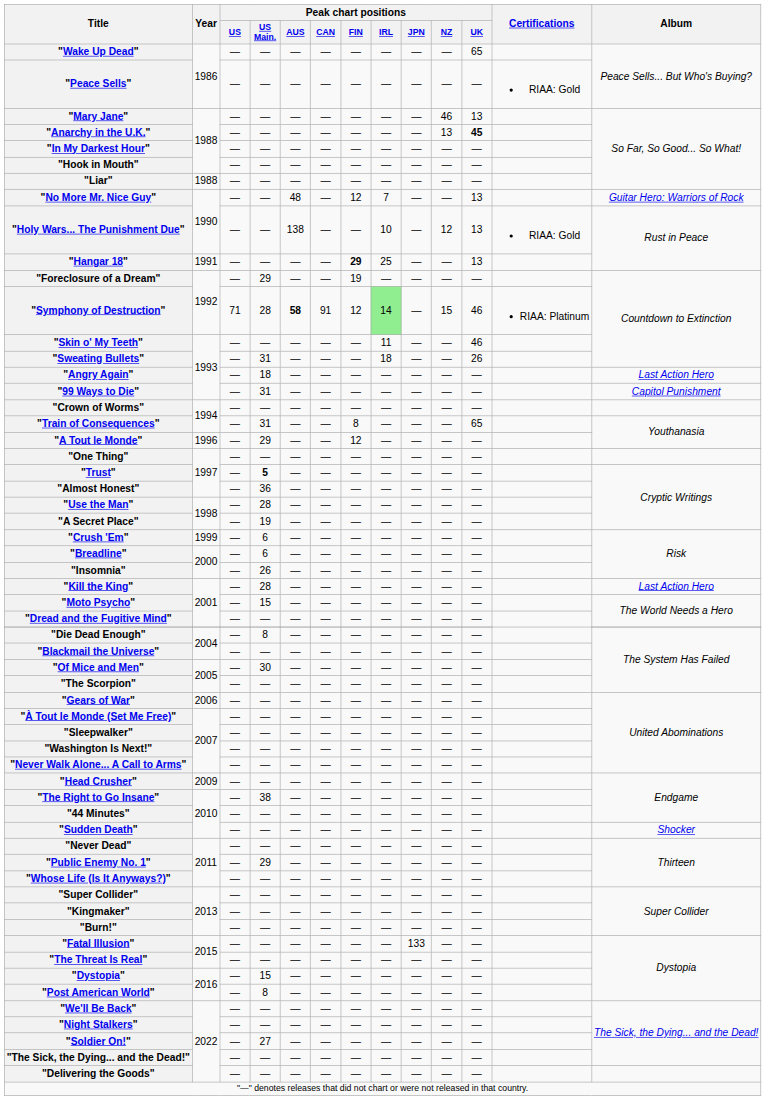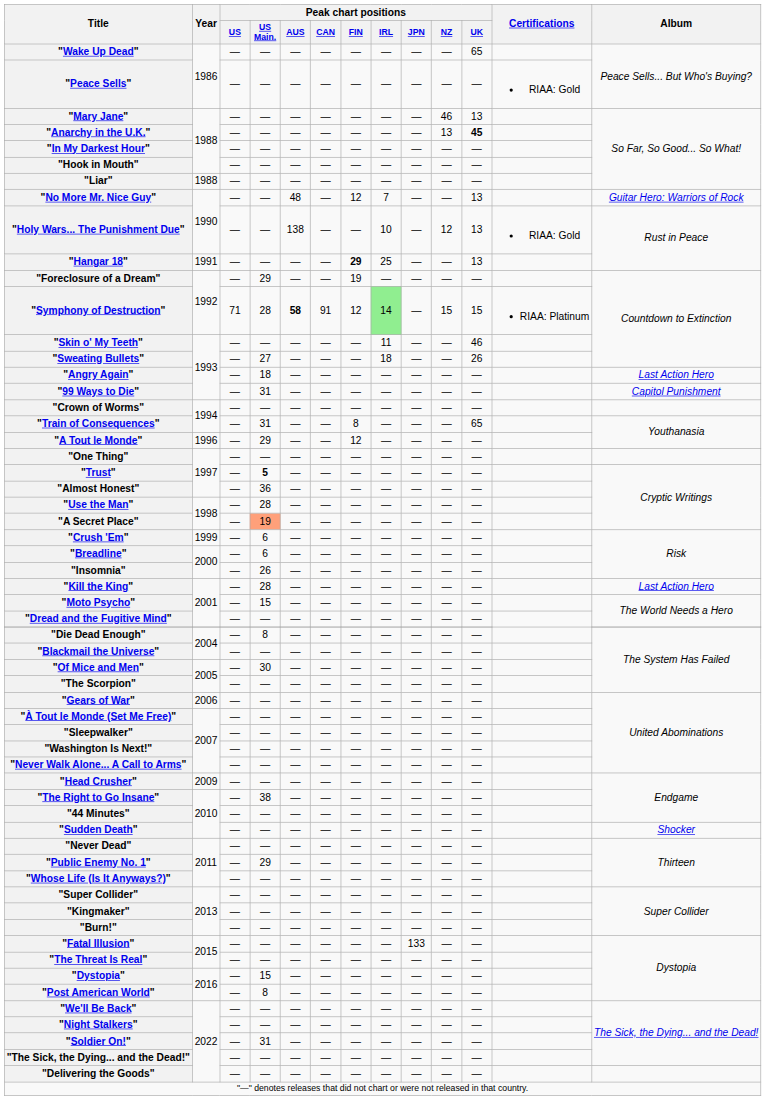 <table class="wikitable plainrowheaders" style="text-align:center;">
 <tr>
 <th scope="col" rowspan="2">Title</th>
 <th scope="col" rowspan="2">Year</th>
 <th scope="col" colspan="9">Peak chart positions</th>
 <th rowspan="2"><a href='#'>Certifications</a></th>
 <th scope="col" rowspan="2">Album</th>
 </tr>
 <tr>
 <th style="width:3em;font-size:85%;"><a href='#'>US</a><br></th>
 <th style="width:3em;font-size:85%;"><a href='#'>US<br>Main.</a><br></th>
 <th style="width:3em;font-size:85%;"><a href='#'>AUS</a><br></th>
 <th style="width:3em;font-size:85%;"><a href='#'>CAN</a><br></th>
 <th style="width:3em;font-size:85%;"><a href='#'>FIN</a><br></th>
 <th style="width:3em;font-size:85%;"><a href='#'>IRL</a><br></th>
 <th style="width:3em;font-size:85%;"><a href='#'>JPN</a><br></th>
 <th style="width:3em;font-size:85%;"><a href='#'>NZ</a><br></th>
 <th style="width:3em;font-size:85%;"><a href='#'>UK</a><br></th>
 </tr>
 <tr>
 <th scope="row">"<a href='#'>Wake Up Dead</a>"</th>
 <td rowspan="2">1986</td>
 <td>—</td>
 <td>—</td>
 <td>—</td>
 <td>—</td>
 <td>—</td>
 <td>—</td>
 <td>—</td>
 <td>—</td>
 <td>65</td>
 <td></td>
 <td rowspan="2"><em>Peace Sells... But Who's Buying?</em></td>
 </tr>
 <tr>
 <th scope="row">"<a href='#'>Peace Sells</a>"</th>
 <td>—</td>
 <td>—</td>
 <td>—</td>
 <td>—</td>
 <td>—</td>
 <td>—</td>
 <td>—</td>
 <td>—</td>
 <td>—</td>
 <td><br><ul><li>RIAA: Gold</li></ul></td>
 </tr>
 <tr>
 <th scope="row">"<a href='#'>Mary Jane</a>"</th>
 <td rowspan="4">1988</td>
 <td>—</td>
 <td>—</td>
 <td>—</td>
 <td>—</td>
 <td>—</td>
 <td>—</td>
 <td>—</td>
 <td>46</td>
 <td>13</td>
 <td></td>
 <td rowspan="5"><em>So Far, So Good... So What!</em></td>
 </tr>
 <tr>
 <th scope="row">"<a href='#'>Anarchy in the U.K.</a>"</th>
 <td>—</td>
 <td>—</td>
 <td>—</td>
 <td>—</td>
 <td>—</td>
 <td>—</td>
 <td>—</td>
 <td>13</td>
 <td><strong>45</strong></td>
 <td></td>
 </tr>
 <tr>
 <th scope="row">"<a href='#'>In My Darkest Hour</a>"</th>
 <td>—</td>
 <td>—</td>
 <td>—</td>
 <td>—</td>
 <td>—</td>
 <td>—</td>
 <td>—</td>
 <td>—</td>
 <td>—</td>
 <td></td>
 </tr>
 <tr>
 <th scope="row">"Hook in Mouth"</th>
 <td>—</td>
 <td>—</td>
 <td>—</td>
 <td>—</td>
 <td>—</td>
 <td>—</td>
 <td>—</td>
 <td>—</td>
 <td>—</td>
 <td></td>
 </tr>
 <tr>
 <th scope="row">"Liar"</th>
 <td>1988</td>
 <td>—</td>
 <td>—</td>
 <td>—</td>
 <td>—</td>
 <td>—</td>
 <td>—</td>
 <td>—</td>
 <td>—</td>
 <td>—</td>
 <td></td>
 </tr>
 <tr>
 <th scope="row">"<a href='#'>No More Mr. Nice Guy</a>"</th>
 <td rowspan="2">1990</td>
 <td>—</td>
 <td>—</td>
 <td>48</td>
 <td>—</td>
 <td>12</td>
 <td>7</td>
 <td>—</td>
 <td>—</td>
 <td>13</td>
 <td></td>
 <td><em><a href='#'>Guitar Hero: Warriors of Rock</a></em></td>
 </tr>
 <tr>
 <th scope="row">"<a href='#'>Holy Wars... The Punishment Due</a>"</th>
 <td>—</td>
 <td>—</td>
 <td>138</td>
 <td>—</td>
 <td>—</td>
 <td>10</td>
 <td>—</td>
 <td>12</td>
 <td>13</td>
 <td><br><ul><li>RIAA: Gold</li></ul></td>
 <td rowspan="2"><em>Rust in Peace</em></td>
 </tr>
 <tr>
 <th scope="row">"<a href='#'>Hangar 18</a>"</th>
 <td>1991</td>
 <td>—</td>
 <td>—</td>
 <td>—</td>
 <td>—</td>
 <td><strong>29</strong></td>
 <td>25</td>
 <td>—</td>
 <td>—</td>
 <td>13</td>
 <td></td>
 </tr>
 <tr>
 <th scope="row">"Foreclosure of a Dream"</th>
 <td rowspan="2">1992</td>
 <td>—</td>
 <td>29</td>
 <td>—</td>
 <td>—</td>
 <td>19</td>
 <td>—</td>
 <td>—</td>
 <td>—</td>
 <td>—</td>
 <td></td>
 <td rowspan="4"><em>Countdown to Extinction</em></td>
 </tr>
 <tr>
 <th scope="row">"<a href='#'>Symphony of Destruction</a>"</th>
 <td>71</td>
 <td>28</td>
 <td><strong>58</strong></td>
 <td>91</td>
 <td>12</td>
 <td style="background: lightgreen;">14</td>
 <td>—</td>
 <td>15</td>
-<td>46</td>
+<td>15</td>
 <td><br><ul><li>RIAA: Platinum</li></ul></td>
 </tr>
 <tr>
 <th scope="row">"<a href='#'>Skin o' My Teeth</a>"</th>
 <td rowspan="4">1993</td>
 <td>—</td>
 <td>—</td>
 <td>—</td>
 <td>—</td>
 <td>—</td>
 <td>11</td>
 <td>—</td>
 <td>—</td>
 <td>46</td>
 <td></td>
 </tr>
 <tr>
 <th scope="row">"<a href='#'>Sweating Bullets</a>"</th>
 <td>—</td>
-<td>31</td>
+<td>27</td>
 <td>—</td>
 <td>—</td>
 <td>—</td>
 <td>18</td>
 <td>—</td>
 <td>—</td>
 <td>26</td>
 <td></td>
 </tr>
 <tr>
 <th scope="row">"<a href='#'>Angry Again</a>"</th>
 <td>—</td>
 <td>18</td>
 <td>—</td>
 <td>—</td>
 <td>—</td>
 <td>—</td>
 <td>—</td>
 <td>—</td>
 <td>—</td>
 <td></td>
 <td><em><a href='#'>Last Action Hero</a></em></td>
 </tr>
 <tr>
 <th scope="row">"<a href='#'>99 Ways to Die</a>"</th>
 <td>—</td>
 <td>31</td>
 <td>—</td>
 <td>—</td>
 <td>—</td>
 <td>—</td>
 <td>—</td>
 <td>—</td>
 <td>—</td>
 <td></td>
 <td><em><a href='#'>Capitol Punishment</a></em></td>
 </tr>
 <tr>
 <th scope="row">"Crown of Worms"</th>
 <td rowspan="2">1994</td>
 <td>—</td>
 <td>—</td>
 <td>—</td>
 <td>—</td>
 <td>—</td>
 <td>—</td>
 <td>—</td>
 <td>—</td>
 <td>—</td>
 <td></td>
 <td></td>
 </tr>
 <tr>
 <th scope="row">"<a href='#'>Train of Consequences</a>"</th>
 <td>—</td>
 <td>31</td>
 <td>—</td>
 <td>—</td>
 <td>8</td>
 <td>—</td>
 <td>—</td>
 <td>—</td>
 <td>65</td>
 <td></td>
 <td rowspan="2"><em>Youthanasia</em></td>
 </tr>
 <tr>
 <th scope="row">"<a href='#'>A Tout le Monde</a>"</th>
 <td>1996</td>
 <td>—</td>
 <td>29</td>
 <td>—</td>
 <td>—</td>
 <td>12</td>
 <td>—</td>
 <td>—</td>
 <td>—</td>
 <td>—</td>
 <td></td>
 </tr>
 <tr>
 <th scope="row">"One Thing"</th>
 <td rowspan="3">1997</td>
 <td>—</td>
 <td>—</td>
 <td>—</td>
 <td>—</td>
 <td>—</td>
 <td>—</td>
 <td>—</td>
 <td>—</td>
 <td>—</td>
 <td></td>
 <td></td>
 </tr>
 <tr>
 <th scope="row">"<a href='#'>Trust</a>"</th>
 <td>—</td>
 <td><strong>5</strong></td>
 <td>—</td>
 <td>—</td>
 <td>—</td>
 <td>—</td>
 <td>—</td>
 <td>—</td>
 <td>—</td>
 <td></td>
 <td rowspan="4"><em>Cryptic Writings</em></td>
 </tr>
 <tr>
 <th scope="row">"Almost Honest"</th>
 <td>—</td>
 <td>36</td>
 <td>—</td>
 <td>—</td>
 <td>—</td>
 <td>—</td>
 <td>—</td>
 <td>—</td>
 <td>—</td>
 <td></td>
 </tr>
 <tr>
 <th scope="row">"<a href='#'>Use the Man</a>"</th>
 <td rowspan="2">1998</td>
 <td>—</td>
 <td>28</td>
 <td>—</td>
 <td>—</td>
 <td>—</td>
 <td>—</td>
 <td>—</td>
 <td>—</td>
 <td>—</td>
 <td></td>
 </tr>
 <tr>
 <th scope="row">"A Secret Place"</th>
 <td>—</td>
-<td>19</td>
+<td style="background: lightsalmon;">19</td>
 <td>—</td>
 <td>—</td>
 <td>—</td>
 <td>—</td>
 <td>—</td>
 <td>—</td>
 <td>—</td>
 <td></td>
 </tr>
 <tr>
 <th scope="row">"<a href='#'>Crush 'Em</a>"</th>
 <td>1999</td>
 <td>—</td>
 <td>6</td>
 <td>—</td>
 <td>—</td>
 <td>—</td>
 <td>—</td>
 <td>—</td>
 <td>—</td>
 <td>—</td>
 <td></td>
 <td rowspan="3"><em>Risk</em></td>
 </tr>
 <tr>
 <th scope="row">"<a href='#'>Breadline</a>"</th>
 <td rowspan="2">2000</td>
 <td>—</td>
 <td>6</td>
 <td>—</td>
 <td>—</td>
 <td>—</td>
 <td>—</td>
 <td>—</td>
 <td>—</td>
 <td>—</td>
 <td></td>
 </tr>
 <tr>
 <th scope="row">"Insomnia"</th>
 <td>—</td>
 <td>26</td>
 <td>—</td>
 <td>—</td>
 <td>—</td>
 <td>—</td>
 <td>—</td>
 <td>—</td>
 <td>—</td>
 <td></td>
 </tr>
 <tr>
 <th scope="row">"<a href='#'>Kill the King</a>"</th>
 <td rowspan="3">2001</td>
 <td>—</td>
 <td>28</td>
 <td>—</td>
 <td>—</td>
 <td>—</td>
 <td>—</td>
 <td>—</td>
 <td>—</td>
 <td>—</td>
 <td></td>
 <td><em><a href='#'>Last Action Hero</a></em></td>
 </tr>
 <tr>
 <th scope="row">"<a href='#'>Moto Psycho</a>"</th>
 <td>—</td>
 <td>15</td>
 <td>—</td>
 <td>—</td>
 <td>—</td>
 <td>—</td>
 <td>—</td>
 <td>—</td>
 <td>—</td>
 <td></td>
 <td rowspan="2"><em>The World Needs a Hero</em></td>
 </tr>
 <tr>
 <th scope="row">"<a href='#'>Dread and the Fugitive Mind</a>"</th>
 <td>—</td>
 <td>—</td>
 <td>—</td>
 <td>—</td>
 <td>—</td>
 <td>—</td>
 <td>—</td>
 <td>—</td>
 <td>—</td>
 </tr>
 <tr>
 </tr>
 <tr>
 </tr>
 <tr>
 </tr>
 <tr>
 </tr>
 <tr>
 <th scope="row">"Die Dead Enough"</th>
 <td rowspan="2">2004</td>
 <td>—</td>
 <td>8</td>
 <td>—</td>
 <td>—</td>
 <td>—</td>
 <td>—</td>
 <td>—</td>
 <td>—</td>
 <td>—</td>
 <td></td>
 <td rowspan="4"><em>The System Has Failed</em></td>
 </tr>
 <tr>
 <th scope="row">"<a href='#'>Blackmail the Universe</a>"</th>
 <td>—</td>
 <td>—</td>
 <td>—</td>
 <td>—</td>
 <td>—</td>
 <td>—</td>
 <td>—</td>
 <td>—</td>
 <td>—</td>
 <td></td>
 </tr>
 <tr>
 <th scope="row">"<a href='#'>Of Mice and Men</a>"</th>
 <td rowspan="2">2005</td>
 <td>—</td>
 <td>30</td>
 <td>—</td>
 <td>—</td>
 <td>—</td>
 <td>—</td>
 <td>—</td>
 <td>—</td>
 <td>—</td>
 <td></td>
 </tr>
 <tr>
 <th scope="row">"The Scorpion"</th>
 <td>—</td>
 <td>—</td>
 <td>—</td>
 <td>—</td>
 <td>—</td>
 <td>—</td>
 <td>—</td>
 <td>—</td>
 <td>—</td>
 <td></td>
 </tr>
 <tr>
 <th scope="row">"<a href='#'>Gears of War</a>"</th>
 <td>2006</td>
 <td>—</td>
 <td>—</td>
 <td>—</td>
 <td>—</td>
 <td>—</td>
 <td>—</td>
 <td>—</td>
 <td>—</td>
 <td>—</td>
 <td></td>
 <td rowspan="5"><em>United Abominations</em></td>
 </tr>
 <tr>
 <th scope="row">"<a href='#'>À Tout le Monde (Set Me Free)</a>"</th>
 <td rowspan="4">2007</td>
 <td>—</td>
 <td>—</td>
 <td>—</td>
 <td>—</td>
 <td>—</td>
 <td>—</td>
 <td>—</td>
 <td>—</td>
 <td>—</td>
 <td></td>
 </tr>
 <tr>
 <th scope="row">"Sleepwalker"</th>
 <td>—</td>
 <td>—</td>
 <td>—</td>
 <td>—</td>
 <td>—</td>
 <td>—</td>
 <td>—</td>
 <td>—</td>
 <td>—</td>
 <td></td>
 </tr>
 <tr>
 <th scope="row">"Washington Is Next!"</th>
 <td>—</td>
 <td>—</td>
 <td>—</td>
 <td>—</td>
 <td>—</td>
 <td>—</td>
 <td>—</td>
 <td>—</td>
 <td>—</td>
 <td></td>
 </tr>
 <tr>
 <th scope="row">"<a href='#'>Never Walk Alone... A Call to Arms</a>"</th>
 <td>—</td>
 <td>—</td>
 <td>—</td>
 <td>—</td>
 <td>—</td>
 <td>—</td>
 <td>—</td>
 <td>—</td>
 <td>—</td>
 <td></td>
 </tr>
 <tr>
 <th scope="row">"<a href='#'>Head Crusher</a>"</th>
 <td>2009</td>
 <td>—</td>
 <td>—</td>
 <td>—</td>
 <td>—</td>
 <td>—</td>
 <td>—</td>
 <td>—</td>
 <td>—</td>
 <td>—</td>
 <td></td>
 <td rowspan="3"><em>Endgame</em></td>
 </tr>
 <tr>
 <th scope="row">"<a href='#'>The Right to Go Insane</a>"</th>
 <td rowspan="3">2010</td>
 <td>—</td>
 <td>38</td>
 <td>—</td>
 <td>—</td>
 <td>—</td>
 <td>—</td>
 <td>—</td>
 <td>—</td>
 <td>—</td>
 <td></td>
 </tr>
 <tr>
 <th scope="row">"44 Minutes"</th>
 <td>—</td>
 <td>—</td>
 <td>—</td>
 <td>—</td>
 <td>—</td>
 <td>—</td>
 <td>—</td>
 <td>—</td>
 <td>—</td>
 <td></td>
 </tr>
 <tr>
 <th scope="row">"<a href='#'>Sudden Death</a>"</th>
 <td>—</td>
 <td>—</td>
 <td>—</td>
 <td>—</td>
 <td>—</td>
 <td>—</td>
 <td>—</td>
 <td>—</td>
 <td>—</td>
 <td></td>
 <td><em><a href='#'>Shocker</a></em></td>
 </tr>
 <tr>
 <th scope="row">"Never Dead"</th>
 <td rowspan="3">2011</td>
 <td>—</td>
 <td>—</td>
 <td>—</td>
 <td>—</td>
 <td>—</td>
 <td>—</td>
 <td>—</td>
 <td>—</td>
 <td>—</td>
 <td></td>
 <td rowspan="3"><em>Thirteen</em></td>
 </tr>
 <tr>
 <th scope="row">"<a href='#'>Public Enemy No. 1</a>"</th>
 <td>—</td>
 <td>29</td>
 <td>—</td>
 <td>—</td>
 <td>—</td>
 <td>—</td>
 <td>—</td>
 <td>—</td>
 <td>—</td>
 <td></td>
 </tr>
 <tr>
 <th scope="row">"<a href='#'>Whose Life (Is It Anyways?)</a>"</th>
 <td>—</td>
 <td>—</td>
 <td>—</td>
 <td>—</td>
 <td>—</td>
 <td>—</td>
 <td>—</td>
 <td>—</td>
 <td>—</td>
 <td></td>
 </tr>
 <tr>
 <th scope="row">"Super Collider"</th>
 <td rowspan="3">2013</td>
 <td>—</td>
 <td>—</td>
 <td>—</td>
 <td>—</td>
 <td>—</td>
 <td>—</td>
 <td>—</td>
 <td>—</td>
 <td>—</td>
 <td></td>
 <td rowspan="3"><em>Super Collider</em></td>
 </tr>
 <tr>
 <th scope="row">"Kingmaker"</th>
 <td>—</td>
 <td>—</td>
 <td>—</td>
 <td>—</td>
 <td>—</td>
 <td>—</td>
 <td>—</td>
 <td>—</td>
 <td>—</td>
 <td></td>
 </tr>
 <tr>
 <th scope="row">"Burn!"</th>
 <td>—</td>
 <td>—</td>
 <td>—</td>
 <td>—</td>
 <td>—</td>
 <td>—</td>
 <td>—</td>
 <td>—</td>
 <td>—</td>
 <td></td>
 </tr>
 <tr>
 <th scope="row">"<a href='#'>Fatal Illusion</a>"</th>
 <td rowspan="2">2015</td>
 <td>—</td>
 <td>—</td>
 <td>—</td>
 <td>—</td>
 <td>—</td>
 <td>—</td>
 <td>133</td>
 <td>—</td>
 <td>—</td>
 <td></td>
 <td rowspan="4"><em>Dystopia</em></td>
 </tr>
 <tr>
 <th scope="row">"<a href='#'>The Threat Is Real</a>"</th>
 <td>—</td>
 <td>—</td>
 <td>—</td>
 <td>—</td>
 <td>—</td>
 <td>—</td>
 <td>—</td>
 <td>—</td>
 <td>—</td>
 <td></td>
 </tr>
 <tr>
 <th scope="row">"<a href='#'>Dystopia</a>"</th>
 <td rowspan="2">2016</td>
 <td>—</td>
 <td>15</td>
 <td>—</td>
 <td>—</td>
 <td>—</td>
 <td>—</td>
 <td>—</td>
 <td>—</td>
 <td>—</td>
 <td></td>
 </tr>
 <tr>
 <th scope="row">"<a href='#'>Post American World</a>"</th>
 <td>—</td>
 <td>8</td>
 <td>—</td>
 <td>—</td>
 <td>—</td>
 <td>—</td>
 <td>—</td>
 <td>—</td>
 <td>—</td>
 <td></td>
 </tr>
 <tr>
 <th scope="row">"<a href='#'>We'll Be Back</a>"</th>
 <td rowspan="5">2022</td>
 <td>—</td>
 <td>—</td>
 <td>—</td>
 <td>—</td>
 <td>—</td>
 <td>—</td>
 <td>—</td>
 <td>—</td>
 <td>—</td>
 <td></td>
 <td rowspan="4"><em><a href='#'>The Sick, the Dying... and the Dead!</a></em></td>
 </tr>
 <tr>
 <th scope="row">"<a href='#'>Night Stalkers</a>"</th>
 <td>—</td>
 <td>—</td>
 <td>—</td>
 <td>—</td>
 <td>—</td>
 <td>—</td>
 <td>—</td>
 <td>—</td>
 <td>—</td>
 <td></td>
 </tr>
 <tr>
 <th scope="row">"<a href='#'>Soldier On!</a>"</th>
 <td>—</td>
-<td>27</td>
+<td>31</td>
 <td>—</td>
 <td>—</td>
 <td>—</td>
 <td>—</td>
 <td>—</td>
 <td>—</td>
 <td>—</td>
 <td></td>
 </tr>
 <tr>
 <th scope="row">"The Sick, the Dying... and the Dead!"</th>
 <td>—</td>
 <td>—</td>
 <td>—</td>
 <td>—</td>
 <td>—</td>
 <td>—</td>
 <td>—</td>
 <td>—</td>
 <td>—</td>
 <td></td>
 </tr>
 <tr>
 <th scope="row">"Delivering the Goods"</th>
 <td>—</td>
 <td>—</td>
 <td>—</td>
 <td>—</td>
 <td>—</td>
 <td>—</td>
 <td>—</td>
 <td>—</td>
 <td>—</td>
 <td></td>
 <td></td>
 </tr>
 <tr>
 <td colspan="13" style="text-align:center; font-size:85%">"—" denotes releases that did not chart or were not released in that country.</td>
 </tr>
 </table>
